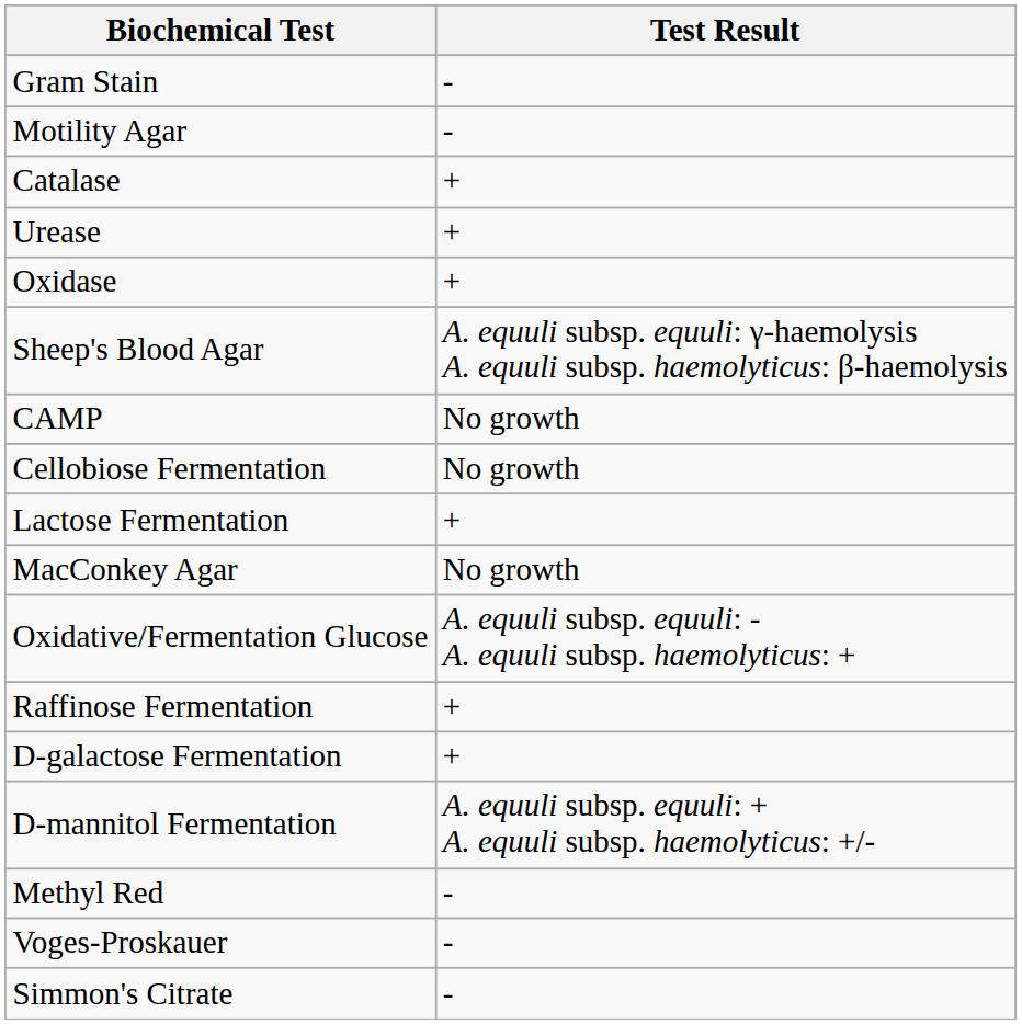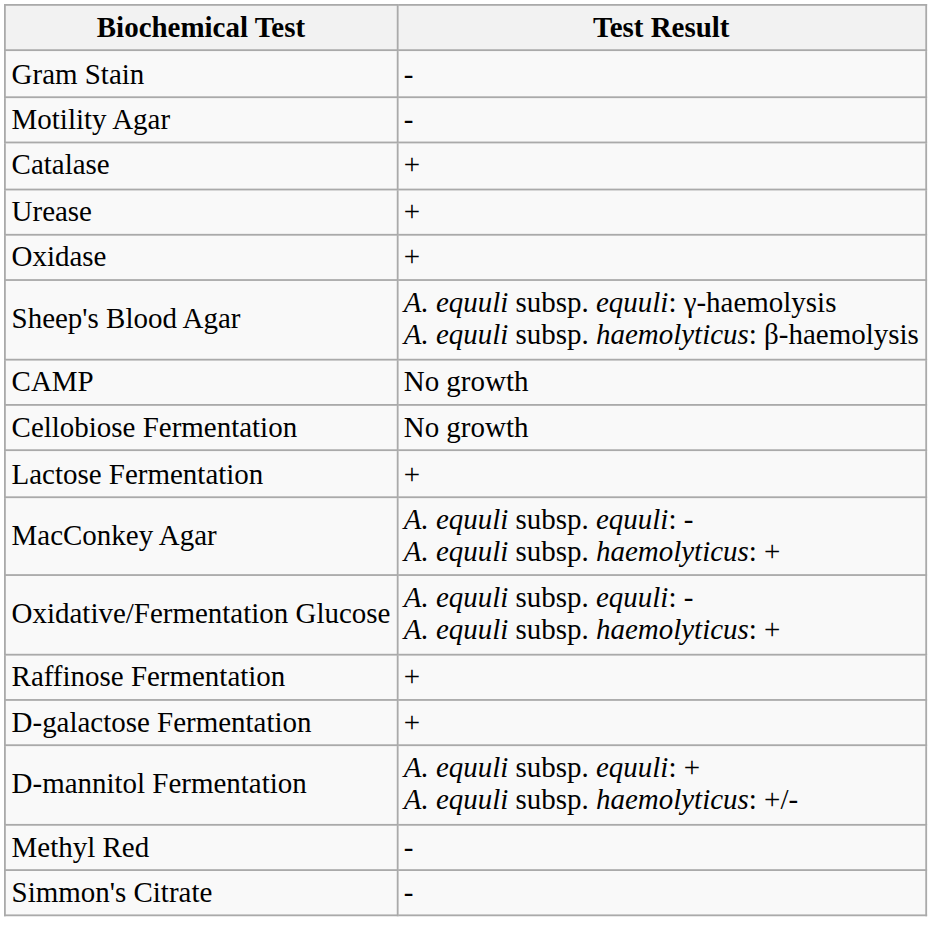 <table class="wikitable">
 <tr>
 <th>Biochemical Test</th>
 <th>Test Result</th>
 </tr>
 <tr>
 <td>Gram Stain</td>
 <td>-</td>
 </tr>
 <tr>
 <td>Motility Agar</td>
 <td>-</td>
 </tr>
 <tr>
 <td>Catalase</td>
 <td>+</td>
 </tr>
 <tr>
 <td>Urease</td>
 <td>+</td>
 </tr>
 <tr>
 <td>Oxidase</td>
 <td>+</td>
 </tr>
 <tr>
 <td>Sheep's Blood Agar</td>
 <td><em>A. equuli</em> subsp. <em>equuli</em>: γ-haemolysis<br><em>A. equuli</em> subsp. <em>haemolyticus</em>: β-haemolysis</td>
 </tr>
 <tr>
 <td>CAMP</td>
 <td>No growth</td>
 </tr>
 <tr>
 <td>Cellobiose Fermentation</td>
 <td>No growth</td>
 </tr>
 <tr>
 <td>Lactose Fermentation</td>
 <td>+</td>
 </tr>
 <tr>
 <td>MacConkey Agar</td>
-<td>No growth</td>
+<td><em>A. equuli</em> subsp. <em>equuli</em>: -<br><em>A. equuli</em> subsp. <em>haemolyticus</em>: +</td>
 </tr>
 <tr>
 <td>Oxidative/Fermentation Glucose</td>
 <td><em>A. equuli</em> subsp. <em>equuli</em>: -<br><em>A. equuli</em> subsp. <em>haemolyticus</em>: +</td>
 </tr>
 <tr>
 <td>Raffinose Fermentation</td>
 <td>+</td>
 </tr>
 <tr>
 <td>D-galactose Fermentation</td>
 <td>+</td>
 </tr>
 <tr>
 <td>D-mannitol Fermentation</td>
 <td><em>A. equuli</em> subsp. <em>equuli</em>: +<br><em>A. equuli</em> subsp. <em>haemolyticus</em>: +/-</td>
 </tr>
 <tr>
 <td>Methyl Red</td>
 <td>-</td>
 </tr>
 <tr>
-<td>Voges-Proskauer</td>
-<td>-</td>
-</tr>
-<tr>
 <td>Simmon's Citrate</td>
 <td>-</td>
 </tr>
 </table>
